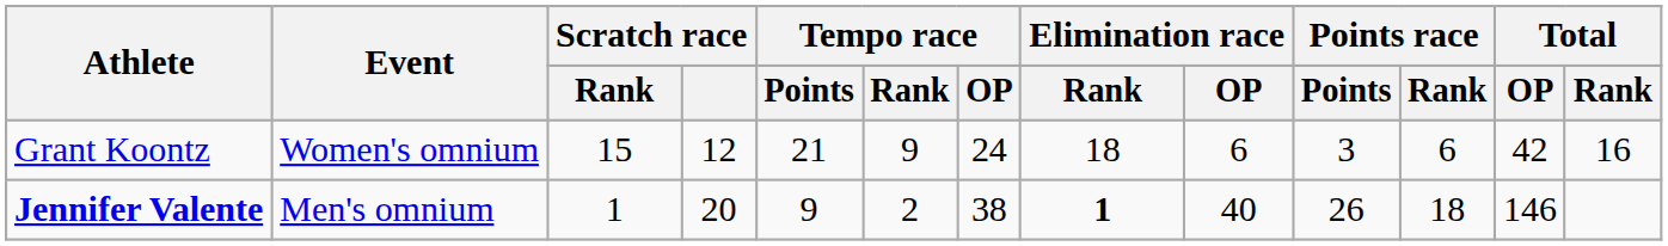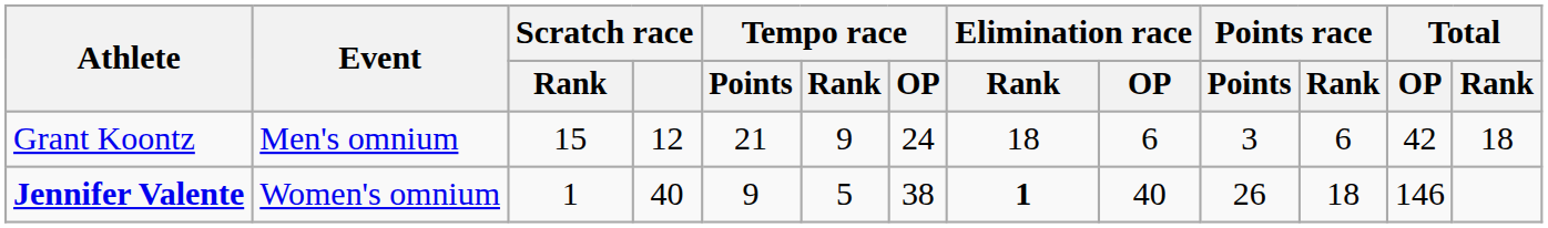 <table class=wikitable style=font-size:90%;text-align:center>
 <tr>
 <th rowspan=2>Athlete</th>
 <th rowspan=2>Event</th>
 <th colspan=2>Scratch race</th>
 <th colspan=3>Tempo race</th>
 <th colspan=2>Elimination race</th>
 <th colspan=2>Points race</th>
 <th colspan=2>Total</th>
 </tr>
 <tr style=font-size:95%>
 <th>Rank</th>
 <th></th>
 <th>Points</th>
 <th>Rank</th>
 <th>OP</th>
 <th>Rank</th>
 <th>OP</th>
 <th>Points</th>
 <th>Rank</th>
 <th>OP</th>
 <th>Rank</th>
 </tr>
 <tr>
 <td align=left><a href='#'>Grant Koontz</a></td>
-<td align=left><a href='#'>Women's omnium</a></td>
+<td align=left><a href='#'>Men's omnium</a></td>
 <td>15</td>
 <td>12</td>
 <td>21</td>
 <td>9</td>
 <td>24</td>
 <td>18</td>
 <td>6</td>
 <td>3</td>
 <td>6</td>
 <td>42</td>
-<td>16</td>
+<td>18</td>
 </tr>
 <tr>
 <td align=left><strong><a href='#'>Jennifer Valente</a></strong></td>
-<td align=left><a href='#'>Men's omnium</a></td>
+<td align=left><a href='#'>Women's omnium</a></td>
 <td>1</td>
-<td>20</td>
+<td>40</td>
 <td>9</td>
-<td>2</td>
+<td>5</td>
 <td>38</td>
 <td><strong>1</strong></td>
 <td>40</td>
 <td>26</td>
 <td>18</td>
 <td>146</td>
 <td></td>
 </tr>
 </table>
